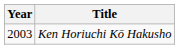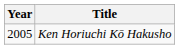 <table class="wikitable">
 <tr>
 <th>Year</th>
 <th>Title</th>
 </tr>
 <tr>
-<td>2003</td>
+<td>2005</td>
 <td><em>Ken Horiuchi Kō Hakusho</em></td>
 </tr>
 </table>
